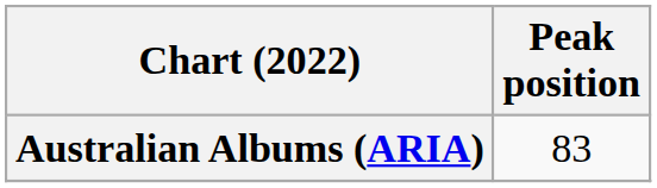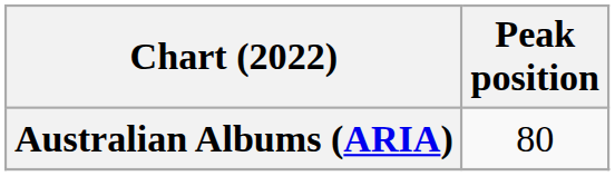 <table class="wikitable sortable plainrowheaders" style="text-align:center">
 <tr>
 <th scope="col">Chart (2022)</th>
 <th scope="col">Peak<br>position</th>
 </tr>
 <tr>
 <th scope="row">Australian Albums (<a href='#'>ARIA</a>)</th>
-<td>83</td>
+<td>80</td>
 </tr>
 <tr>
 </tr>
 <tr>
 </tr>
 <tr>
 </tr>
 <tr>
 </tr>
 <tr>
 </tr>
 </table>
